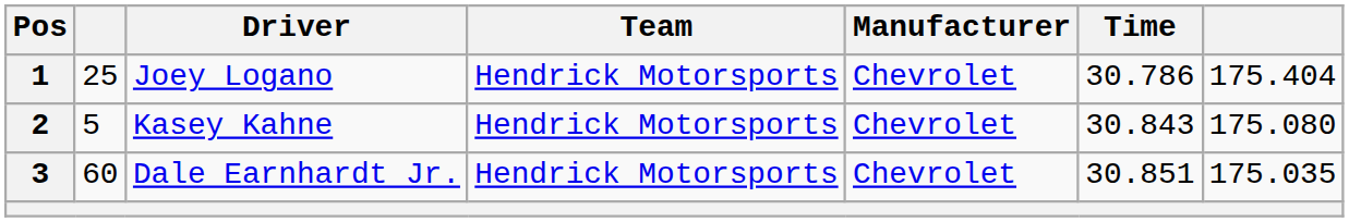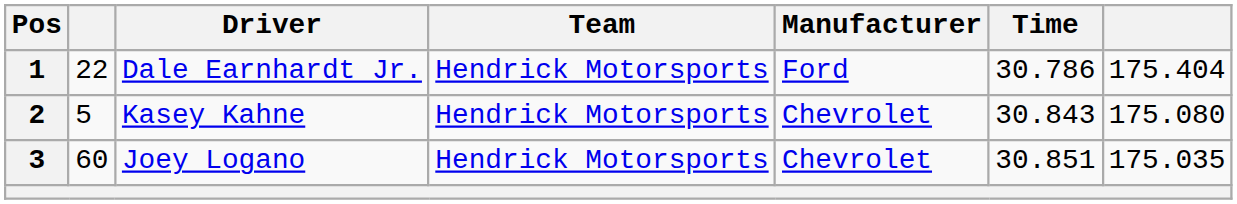 <table class="wikitable" style="font-size:95%">
 <tr>
 <th>Pos</th>
 <th></th>
 <th>Driver</th>
 <th>Team</th>
 <th>Manufacturer</th>
 <th>Time</th>
 <th></th>
 </tr>
 <tr>
 <th>1</th>
-<td>25</td>
-<td><a href='#'>Joey Logano</a></td>
+<td>22</td>
+<td><a href='#'>Dale Earnhardt Jr.</a></td>
 <td><a href='#'>Hendrick Motorsports</a></td>
-<td><a href='#'>Chevrolet</a></td>
+<td><a href='#'>Ford</a></td>
 <td>30.786</td>
 <td>175.404</td>
 </tr>
 <tr>
 <th>2</th>
 <td>5</td>
 <td><a href='#'>Kasey Kahne</a></td>
 <td><a href='#'>Hendrick Motorsports</a></td>
 <td><a href='#'>Chevrolet</a></td>
 <td>30.843</td>
 <td>175.080</td>
 </tr>
 <tr>
 <th>3</th>
 <td>60</td>
-<td><a href='#'>Dale Earnhardt Jr.</a></td>
+<td><a href='#'>Joey Logano</a></td>
 <td><a href='#'>Hendrick Motorsports</a></td>
 <td><a href='#'>Chevrolet</a></td>
 <td>30.851</td>
 <td>175.035</td>
 </tr>
 <tr>
 <th colspan="7"></th>
 </tr>
 </table>
